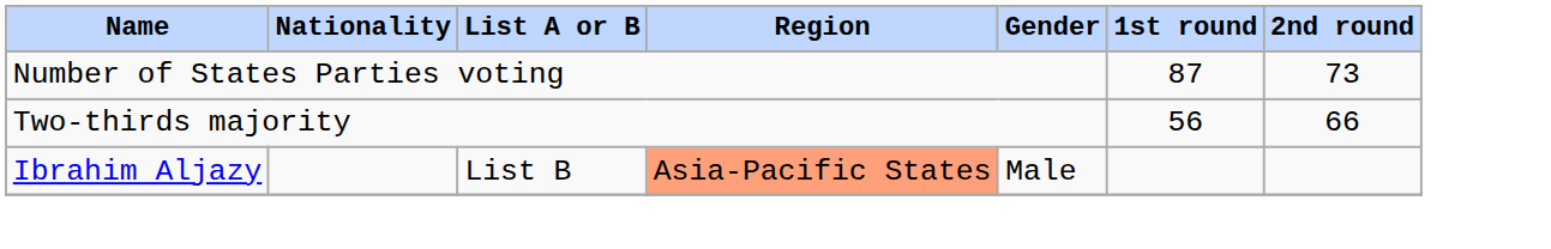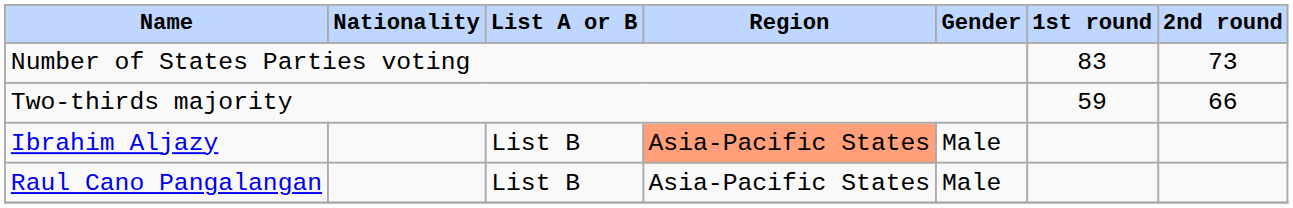 <table class="wikitable">
 <tr bgcolor=#BFD7FF align="center" style="font-size:90%;">
 <td><strong>Name</strong></td>
 <td><strong>Nationality</strong></td>
 <td><strong>List A or B</strong></td>
 <td><strong>Region</strong></td>
 <td><strong>Gender</strong></td>
 <td><strong>1st round</strong></td>
 <td><strong>2nd round</strong></td>
 </tr>
 <tr>
 <td colspan=5>Number of States Parties voting</td>
-<td align="center">87</td>
+<td align="center">83</td>
 <td align="center">73</td>
 </tr>
 <tr>
 <td colspan=5>Two-thirds majority</td>
-<td align="center">56</td>
+<td align="center">59</td>
 <td align="center">66</td>
 </tr>
 <tr>
 <td><a href='#'>Ibrahim Aljazy</a></td>
 <td></td>
 <td>List B</td>
 <td style="background: lightsalmon;">Asia-Pacific States</td>
 <td>Male</td>
 <td></td>
 <td></td>
 </tr>
 <tr>
+<td><a href='#'>Raul Cano Pangalangan</a></td>
+<td></td>
+<td>List B</td>
+<td>Asia-Pacific States</td>
+<td>Male</td>
+<td></td>
+<td></td>
+</tr>
+<tr>
 </tr>
 </table>
